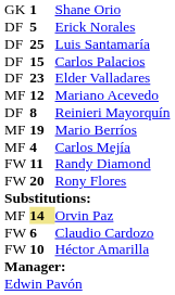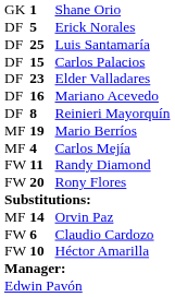 <table style = "font-size: 90%" cellspacing = "0" cellpadding = "0">
 <tr>
 <td colspan = 4></td>
 </tr>
 <tr>
 <th style="width:25px;"></th>
 <th style="width:25px;"></th>
 </tr>
 <tr>
 <td>GK</td>
 <td><strong>1</strong></td>
 <td> <a href='#'>Shane Orio</a></td>
 </tr>
 <tr>
 <td>DF</td>
 <td><strong>5</strong></td>
 <td> <a href='#'>Erick Norales</a></td>
 </tr>
 <tr>
 <td>DF</td>
 <td><strong>25</strong></td>
 <td> <a href='#'>Luis Santamaría</a></td>
 </tr>
 <tr>
 <td>DF</td>
 <td><strong>15</strong></td>
 <td> <a href='#'>Carlos Palacios</a></td>
 </tr>
 <tr>
 <td>DF</td>
 <td><strong>23</strong></td>
 <td> <a href='#'>Elder Valladares</a></td>
 </tr>
 <tr>
-<td>MF</td>
-<td><strong>12</strong></td>
+<td>DF</td>
+<td><strong>16</strong></td>
 <td> <a href='#'>Mariano Acevedo</a></td>
 <td></td>
 <td></td>
 </tr>
 <tr>
 <td>DF</td>
 <td><strong>8</strong></td>
 <td> <a href='#'>Reinieri Mayorquín</a></td>
 <td></td>
 <td></td>
 </tr>
 <tr>
 <td>MF</td>
 <td><strong>19</strong></td>
 <td> <a href='#'>Mario Berríos</a></td>
 <td></td>
 <td></td>
 </tr>
 <tr>
 <td>MF</td>
 <td><strong>4</strong></td>
 <td> <a href='#'>Carlos Mejía</a></td>
 </tr>
 <tr>
 <td>FW</td>
 <td><strong>11</strong></td>
 <td> <a href='#'>Randy Diamond</a></td>
 <td></td>
 <td></td>
 </tr>
 <tr>
 <td>FW</td>
 <td><strong>20</strong></td>
 <td> <a href='#'>Rony Flores</a></td>
 </tr>
 <tr>
 <td colspan = 3><strong>Substitutions:</strong></td>
 </tr>
 <tr>
 <td>MF</td>
-<td style="background: khaki;"><strong>14</strong></td>
+<td><strong>14</strong></td>
 <td> <a href='#'>Orvin Paz</a></td>
 <td></td>
 <td></td>
 </tr>
 <tr>
 <td>FW</td>
 <td><strong>6</strong></td>
 <td> <a href='#'>Claudio Cardozo</a></td>
 <td></td>
 <td></td>
 </tr>
 <tr>
 <td>FW</td>
 <td><strong>10</strong></td>
 <td> <a href='#'>Héctor Amarilla</a></td>
 <td></td>
 <td></td>
 </tr>
 <tr>
 <td colspan = 3><strong>Manager:</strong></td>
 </tr>
 <tr>
 <td colspan = 3> <a href='#'>Edwin Pavón</a></td>
 </tr>
 </table>
